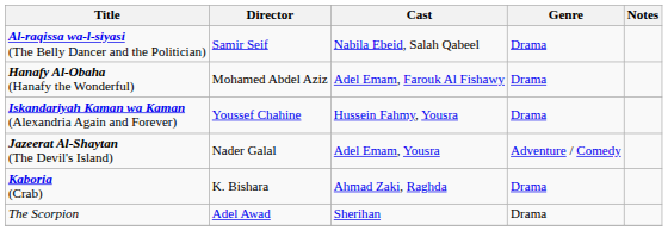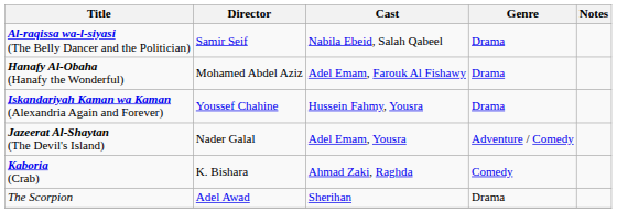 <table class="wikitable">
 <tr>
 <th>Title</th>
 <th>Director</th>
 <th>Cast</th>
 <th>Genre</th>
 <th>Notes</th>
 </tr>
 <tr>
 <td><strong><em><a href='#'>Al-raqissa wa-l-siyasi</a></em></strong><br>(The Belly Dancer and the Politician)</td>
 <td><a href='#'>Samir Seif</a></td>
 <td><a href='#'>Nabila Ebeid</a>, Salah Qabeel</td>
 <td><a href='#'>Drama</a></td>
 <td></td>
 </tr>
 <tr>
 <td><strong><em>Hanafy Al-Obaha </em></strong><br>(Hanafy the Wonderful)</td>
 <td>Mohamed Abdel Aziz</td>
 <td><a href='#'>Adel Emam</a>, <a href='#'>Farouk Al Fishawy</a></td>
 <td><a href='#'>Drama</a></td>
 <td></td>
 </tr>
 <tr>
 <td><strong><em><a href='#'>Iskandariyah Kaman wa Kaman</a></em></strong><br>(Alexandria Again and Forever)</td>
 <td><a href='#'>Youssef Chahine</a></td>
 <td><a href='#'>Hussein Fahmy</a>, <a href='#'>Yousra</a></td>
 <td><a href='#'>Drama</a></td>
 <td></td>
 </tr>
 <tr>
 <td><strong><em>Jazeerat Al-Shaytan</em></strong><br>(The Devil's Island)</td>
 <td>Nader Galal</td>
 <td><a href='#'>Adel Emam</a>, <a href='#'>Yousra</a></td>
 <td><a href='#'>Adventure</a> / <a href='#'>Comedy</a></td>
 <td></td>
 </tr>
 <tr>
 <td><strong><em><a href='#'>Kaboria</a></em></strong><br>(Crab)</td>
 <td>K. Bishara</td>
 <td><a href='#'>Ahmad Zaki</a>, <a href='#'>Raghda</a></td>
-<td><a href='#'>Drama</a></td>
+<td><a href='#'>Comedy</a></td>
 <td></td>
 </tr>
 <tr>
 <td><em>The Scorpion</em></td>
 <td><a href='#'>Adel Awad</a></td>
 <td><a href='#'>Sherihan</a></td>
 <td>Drama</td>
 <td></td>
 </tr>
 <tr>
 </tr>
 </table>
